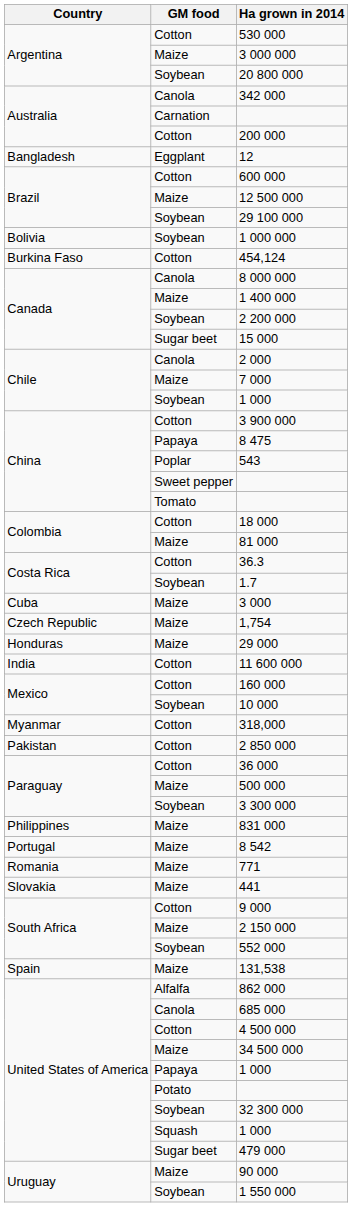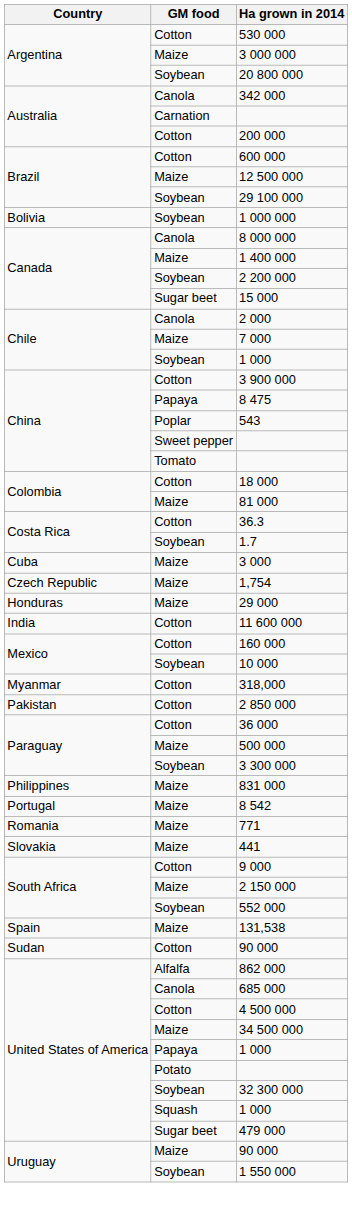 <table class="wikitable sortable">
 <tr>
 <th>Country</th>
 <th>GM food</th>
 <th>Ha grown in 2014</th>
 </tr>
 <tr>
 <td rowspan="3">Argentina</td>
 <td>Cotton</td>
 <td>530 000</td>
 </tr>
 <tr>
 <td>Maize</td>
 <td>3 000 000</td>
 </tr>
 <tr>
 <td>Soybean</td>
 <td>20 800 000</td>
 </tr>
 <tr>
 <td rowspan="3">Australia</td>
 <td>Canola</td>
 <td>342 000</td>
 </tr>
 <tr>
 <td>Carnation</td>
 <td></td>
 </tr>
 <tr>
 <td>Cotton</td>
 <td>200 000</td>
 </tr>
 <tr>
-<td>Bangladesh</td>
-<td>Eggplant</td>
-<td>12</td>
-</tr>
-<tr>
 <td rowspan="3">Brazil</td>
 <td>Cotton</td>
 <td>600 000</td>
 </tr>
 <tr>
 <td>Maize</td>
 <td>12 500 000</td>
 </tr>
 <tr>
 <td>Soybean</td>
 <td>29 100 000</td>
 </tr>
 <tr>
 <td>Bolivia</td>
 <td>Soybean</td>
 <td>1 000 000</td>
-</tr>
-<tr>
-<td>Burkina Faso</td>
-<td>Cotton</td>
-<td>454,124</td>
 </tr>
 <tr>
 <td rowspan="4">Canada</td>
 <td>Canola</td>
 <td>8 000 000</td>
 </tr>
 <tr>
 <td>Maize</td>
 <td>1 400 000</td>
 </tr>
 <tr>
 <td>Soybean</td>
 <td>2 200 000</td>
 </tr>
 <tr>
 <td>Sugar beet</td>
 <td>15 000</td>
 </tr>
 <tr>
 <td rowspan="3">Chile</td>
 <td>Canola</td>
 <td>2 000</td>
 </tr>
 <tr>
 <td>Maize</td>
 <td>7 000</td>
 </tr>
 <tr>
 <td>Soybean</td>
 <td>1 000</td>
 </tr>
 <tr>
 <td rowspan="5">China</td>
 <td>Cotton</td>
 <td>3 900 000</td>
 </tr>
 <tr>
 <td>Papaya</td>
 <td>8 475</td>
 </tr>
 <tr>
 <td>Poplar</td>
 <td>543</td>
 </tr>
 <tr>
 <td>Sweet pepper</td>
 <td></td>
 </tr>
 <tr>
 <td>Tomato</td>
 <td></td>
 </tr>
 <tr>
 <td rowspan="2">Colombia</td>
 <td>Cotton</td>
 <td>18 000</td>
 </tr>
 <tr>
 <td>Maize</td>
 <td>81 000</td>
 </tr>
 <tr>
 <td rowspan="2">Costa Rica</td>
 <td>Cotton</td>
 <td>36.3</td>
 </tr>
 <tr>
 <td>Soybean</td>
 <td>1.7</td>
 </tr>
 <tr>
 <td>Cuba</td>
 <td>Maize</td>
 <td>3 000</td>
 </tr>
 <tr>
 <td>Czech Republic</td>
 <td>Maize</td>
 <td>1,754</td>
 </tr>
 <tr>
 <td>Honduras</td>
 <td>Maize</td>
 <td>29 000</td>
 </tr>
 <tr>
 <td>India</td>
 <td>Cotton</td>
 <td>11 600 000</td>
 </tr>
 <tr>
 <td rowspan="2">Mexico</td>
 <td>Cotton</td>
 <td>160 000</td>
 </tr>
 <tr>
 <td>Soybean</td>
 <td>10 000</td>
 </tr>
 <tr>
 <td>Myanmar</td>
 <td>Cotton</td>
 <td>318,000</td>
 </tr>
 <tr>
 <td>Pakistan</td>
 <td>Cotton</td>
 <td>2 850 000</td>
 </tr>
 <tr>
 <td rowspan="3">Paraguay</td>
 <td>Cotton</td>
 <td>36 000</td>
 </tr>
 <tr>
 <td>Maize</td>
 <td>500 000</td>
 </tr>
 <tr>
 <td>Soybean</td>
 <td>3 300 000</td>
 </tr>
 <tr>
 <td>Philippines</td>
 <td>Maize</td>
 <td>831 000</td>
 </tr>
 <tr>
 <td>Portugal</td>
 <td>Maize</td>
 <td>8 542</td>
 </tr>
 <tr>
 <td>Romania</td>
 <td>Maize</td>
 <td>771</td>
 </tr>
 <tr>
 <td>Slovakia</td>
 <td>Maize</td>
 <td>441</td>
 </tr>
 <tr>
 <td rowspan="3">South Africa</td>
 <td>Cotton</td>
 <td>9 000</td>
 </tr>
 <tr>
 <td>Maize</td>
 <td>2 150 000</td>
 </tr>
 <tr>
 <td>Soybean</td>
 <td>552 000</td>
 </tr>
 <tr>
 <td>Spain</td>
 <td>Maize</td>
 <td>131,538</td>
 </tr>
 <tr>
+<td>Sudan</td>
+<td>Cotton</td>
+<td>90 000</td>
+</tr>
+<tr>
 <td rowspan="9">United States of America</td>
 <td>Alfalfa</td>
 <td>862 000</td>
 </tr>
 <tr>
 <td>Canola</td>
 <td>685 000</td>
 </tr>
 <tr>
 <td>Cotton</td>
 <td>4 500 000</td>
 </tr>
 <tr>
 <td>Maize</td>
 <td>34 500 000</td>
 </tr>
 <tr>
 <td>Papaya</td>
 <td>1 000</td>
 </tr>
 <tr>
 <td>Potato</td>
 <td></td>
 </tr>
 <tr>
 <td>Soybean</td>
 <td>32 300 000</td>
 </tr>
 <tr>
 <td>Squash</td>
 <td>1 000</td>
 </tr>
 <tr>
 <td>Sugar beet</td>
 <td>479 000</td>
 </tr>
 <tr>
 <td rowspan="2">Uruguay</td>
 <td>Maize</td>
 <td>90 000</td>
 </tr>
 <tr>
 <td>Soybean</td>
 <td>1 550 000</td>
 </tr>
 </table>
